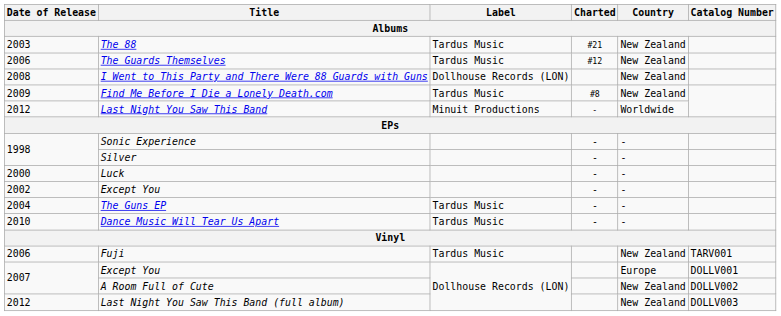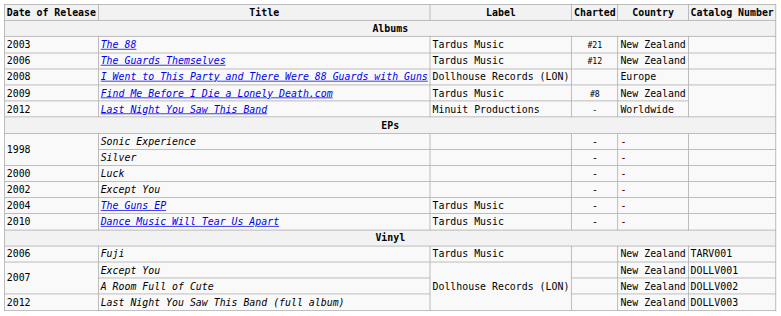 <table class="wikitable">
 <tr>
 <th>Date of Release</th>
 <th>Title</th>
 <th>Label</th>
 <th>Charted</th>
 <th>Country</th>
 <th>Catalog Number</th>
 </tr>
 <tr>
 <th colspan="6">Albums</th>
 </tr>
 <tr>
 <td>2003</td>
 <td><em><a href='#'>The 88</a></em></td>
 <td>Tardus Music</td>
 <td align="center"><small>#21</small></td>
 <td>New Zealand</td>
 <td></td>
 </tr>
 <tr>
 <td>2006</td>
 <td><em><a href='#'>The Guards Themselves</a></em></td>
 <td>Tardus Music</td>
 <td align="center"><small>#12</small></td>
 <td>New Zealand</td>
 <td></td>
 </tr>
 <tr>
 <td>2008</td>
 <td><em><a href='#'>I Went to This Party and There Were 88 Guards with Guns</a></em></td>
 <td>Dollhouse Records (LON)</td>
 <td align="center"></td>
-<td>New Zealand</td>
+<td>Europe</td>
 <td></td>
 </tr>
 <tr>
 <td>2009</td>
 <td><em><a href='#'>Find Me Before I Die a Lonely Death.com</a></em></td>
 <td>Tardus Music</td>
 <td align="center"><small>#8</small></td>
 <td>New Zealand</td>
 </tr>
 <tr>
 <td>2012</td>
 <td><em><a href='#'>Last Night You Saw This Band</a></em></td>
 <td>Minuit Productions</td>
 <td align="center"><small>-</small></td>
 <td>Worldwide</td>
 </tr>
 <tr>
 <th colspan="6">EPs</th>
 </tr>
 <tr>
 <td rowspan="2">1998</td>
 <td><em>Sonic Experience</em></td>
 <td></td>
 <td align="center">-</td>
 <td>-</td>
 <td></td>
 </tr>
 <tr>
 <td><em>Silver</em></td>
 <td></td>
 <td align="center">-</td>
 <td>-</td>
 <td></td>
 </tr>
 <tr>
 <td>2000</td>
 <td><em>Luck</em></td>
 <td></td>
 <td align="center">-</td>
 <td>-</td>
 <td></td>
 </tr>
 <tr>
 <td>2002</td>
 <td><em>Except You</em></td>
 <td></td>
 <td align="center">-</td>
 <td>-</td>
 <td></td>
 </tr>
 <tr>
 <td>2004</td>
 <td><em><a href='#'>The Guns EP</a></em></td>
 <td>Tardus Music</td>
 <td align="center">-</td>
 <td>-</td>
 <td></td>
 </tr>
 <tr>
 <td>2010</td>
 <td><em><a href='#'>Dance Music Will Tear Us Apart</a></em></td>
 <td>Tardus Music</td>
 <td align="center">-</td>
 <td>-</td>
 <td></td>
 </tr>
 <tr>
 <th colspan="6">Vinyl</th>
 </tr>
 <tr>
 <td>2006</td>
 <td><em>Fuji</em></td>
 <td>Tardus Music</td>
 <td align="center"></td>
 <td>New Zealand</td>
 <td>TARV001</td>
 </tr>
 <tr>
 <td rowspan="2">2007</td>
 <td><em>Except You</em></td>
 <td rowspan="3">Dollhouse Records (LON)</td>
 <td align="center"></td>
-<td>Europe</td>
+<td>New Zealand</td>
 <td>DOLLV001</td>
 </tr>
 <tr>
 <td><em>A Room Full of Cute</em></td>
 <td align="center"></td>
 <td>New Zealand</td>
 <td>DOLLV002</td>
 </tr>
 <tr>
 <td>2012</td>
 <td><em>Last Night You Saw This Band (full album)</em></td>
 <td align="center"></td>
 <td>New Zealand</td>
 <td>DOLLV003</td>
 </tr>
 </table>
